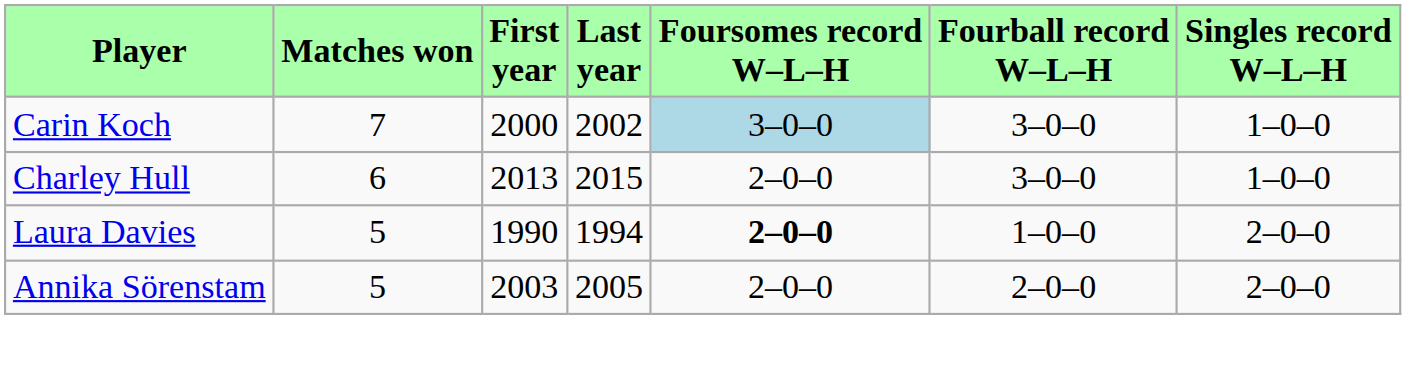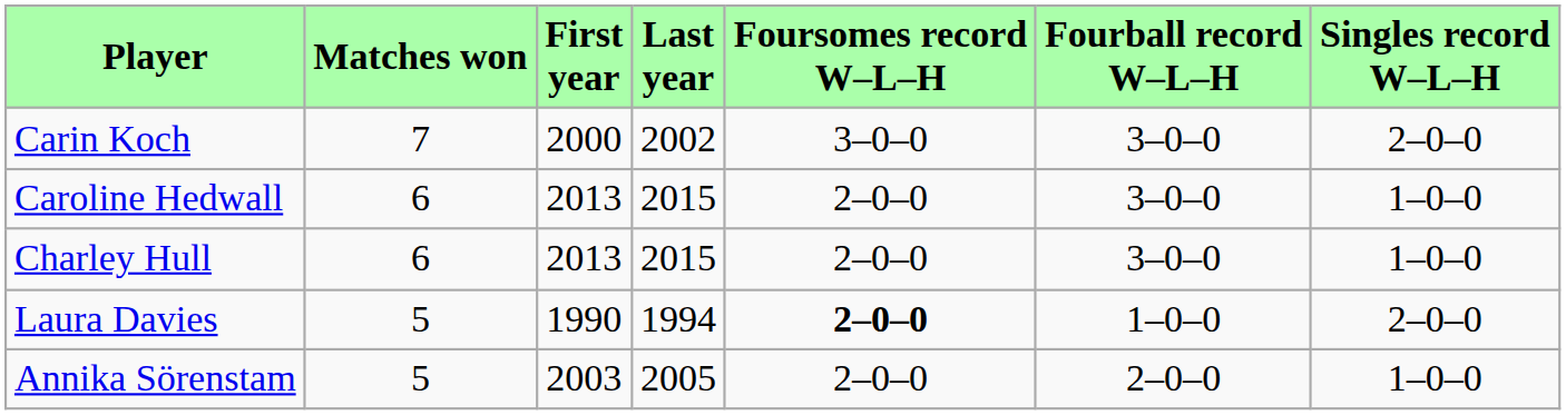 <table class="wikitable" style="text-align:center">
 <tr style="background:#aaffaa;">
 <td><strong>Player</strong></td>
 <td><strong>Matches won</strong></td>
 <td><strong>First<br>year</strong></td>
 <td><strong>Last<br>year</strong></td>
 <td><strong>Foursomes record<br>W–L–H</strong></td>
 <td><strong>Fourball record<br>W–L–H</strong></td>
 <td><strong>Singles record<br>W–L–H</strong></td>
 </tr>
 <tr>
 <td align=left><a href='#'>Carin Koch</a></td>
 <td>7</td>
 <td>2000</td>
 <td>2002</td>
-<td style="background: lightblue;">3–0–0</td>
+<td>3–0–0</td>
+<td>3–0–0</td>
+<td>2–0–0</td>
+</tr>
+<tr>
+<td align=left><a href='#'>Caroline Hedwall</a></td>
+<td>6</td>
+<td>2013</td>
+<td>2015</td>
+<td>2–0–0</td>
 <td>3–0–0</td>
 <td>1–0–0</td>
 </tr>
 <tr>
 <td align=left><a href='#'>Charley Hull</a></td>
 <td>6</td>
 <td>2013</td>
 <td>2015</td>
 <td>2–0–0</td>
 <td>3–0–0</td>
 <td>1–0–0</td>
 </tr>
 <tr>
 <td align=left><a href='#'>Laura Davies</a></td>
 <td>5</td>
 <td>1990</td>
 <td>1994</td>
 <td><strong>2–0–0</strong></td>
 <td>1–0–0</td>
 <td>2–0–0</td>
 </tr>
 <tr>
 <td align=left><a href='#'>Annika Sörenstam</a></td>
 <td>5</td>
 <td>2003</td>
 <td>2005</td>
 <td>2–0–0</td>
 <td>2–0–0</td>
-<td>2–0–0</td>
+<td>1–0–0</td>
 </tr>
 </table>
